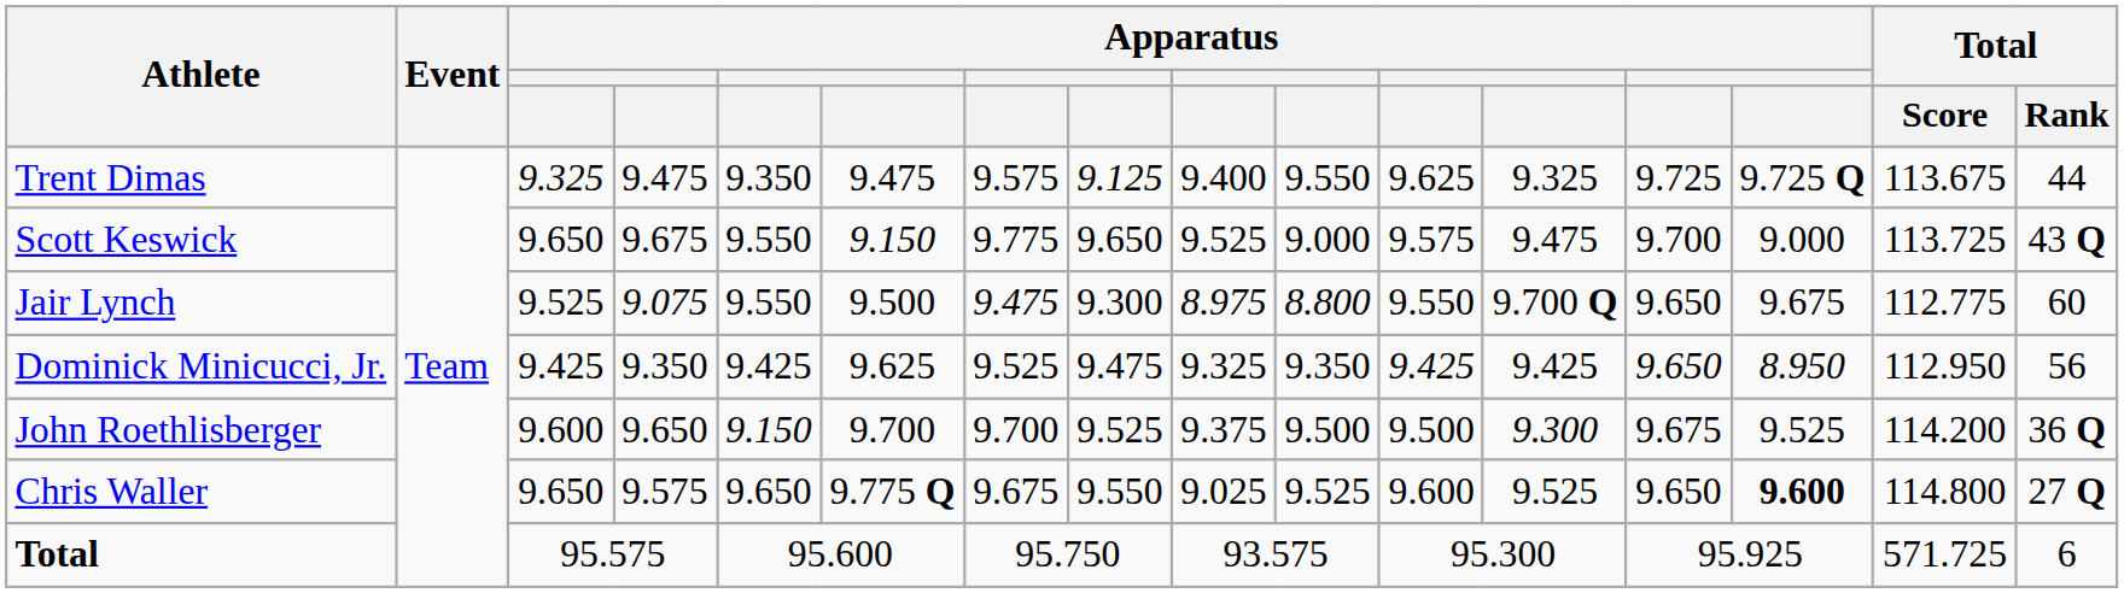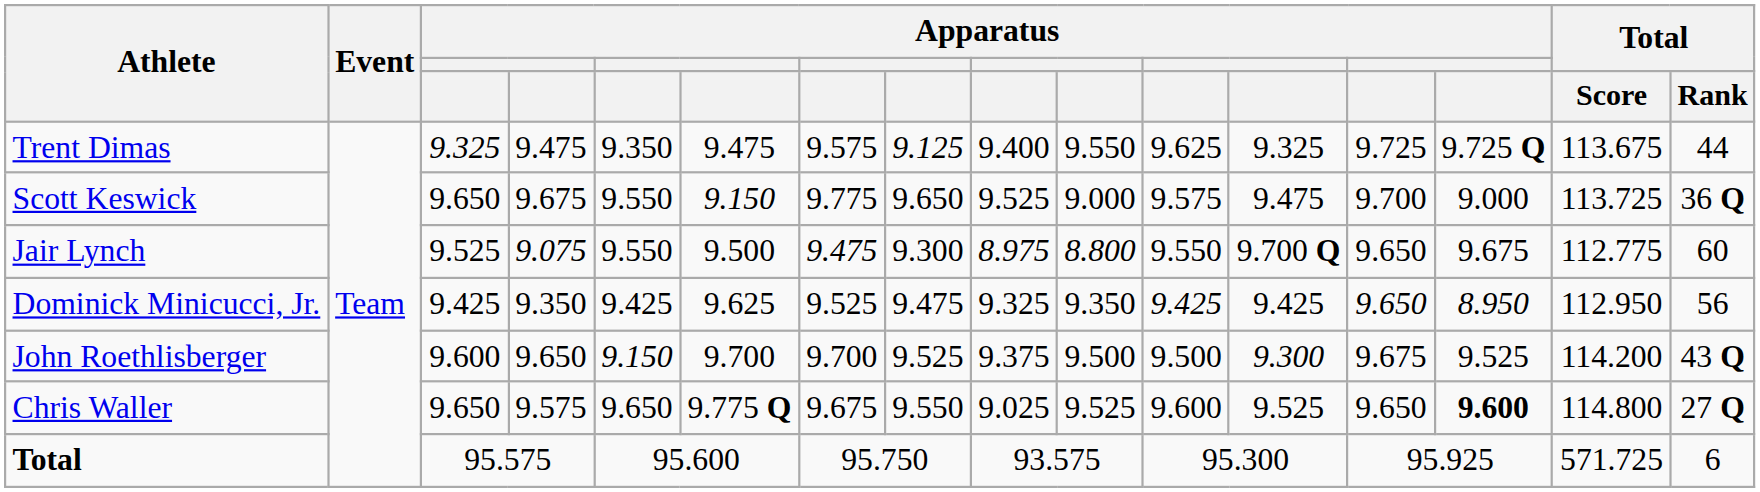 <table class=wikitable style=font-size:90%;text-align:center>
 <tr>
 <th rowspan=3>Athlete</th>
 <th rowspan=3>Event</th>
 <th colspan=12>Apparatus</th>
 <th colspan=3 rowspan=2>Total</th>
 </tr>
 <tr style=font-size:95%>
 <th colspan=2></th>
 <th colspan=2></th>
 <th colspan=2></th>
 <th colspan=2></th>
 <th colspan=2></th>
 <th colspan=2></th>
 </tr>
 <tr style=font-size:95%>
 <th></th>
 <th></th>
 <th></th>
 <th></th>
 <th></th>
 <th></th>
 <th></th>
 <th></th>
 <th></th>
 <th></th>
 <th></th>
 <th></th>
 <th>Score</th>
 <th>Rank</th>
 </tr>
 <tr>
 <td align=left><a href='#'>Trent Dimas</a></td>
 <td align=left rowspan=7><a href='#'>Team</a></td>
 <td><em>9.325</em></td>
 <td>9.475</td>
 <td>9.350</td>
 <td>9.475</td>
 <td>9.575</td>
 <td><em>9.125</em></td>
 <td>9.400</td>
 <td>9.550</td>
 <td>9.625</td>
 <td>9.325</td>
 <td>9.725</td>
 <td>9.725 <strong>Q</strong></td>
 <td>113.675</td>
 <td>44</td>
 </tr>
 <tr>
 <td align=left><a href='#'>Scott Keswick</a></td>
 <td>9.650</td>
 <td>9.675</td>
 <td>9.550</td>
 <td><em>9.150</em></td>
 <td>9.775</td>
 <td>9.650</td>
 <td>9.525</td>
 <td>9.000</td>
 <td>9.575</td>
 <td>9.475</td>
 <td>9.700</td>
 <td>9.000</td>
 <td>113.725</td>
-<td>43 <strong>Q</strong></td>
+<td>36 <strong>Q</strong></td>
 </tr>
 <tr>
 <td align=left><a href='#'>Jair Lynch</a></td>
 <td>9.525</td>
 <td><em>9.075</em></td>
 <td>9.550</td>
 <td>9.500</td>
 <td><em>9.475</em></td>
 <td>9.300</td>
 <td><em>8.975</em></td>
 <td><em>8.800</em></td>
 <td>9.550</td>
 <td>9.700 <strong>Q</strong></td>
 <td>9.650</td>
 <td>9.675</td>
 <td>112.775</td>
 <td>60</td>
 </tr>
 <tr>
 <td align=left><a href='#'>Dominick Minicucci, Jr.</a></td>
 <td>9.425</td>
 <td>9.350</td>
 <td>9.425</td>
 <td>9.625</td>
 <td>9.525</td>
 <td>9.475</td>
 <td>9.325</td>
 <td>9.350</td>
 <td><em>9.425</em></td>
 <td>9.425</td>
 <td><em>9.650</em></td>
 <td><em>8.950</em></td>
 <td>112.950</td>
 <td>56</td>
 </tr>
 <tr>
 <td align=left><a href='#'>John Roethlisberger</a></td>
 <td>9.600</td>
 <td>9.650</td>
 <td><em>9.150</em></td>
 <td>9.700</td>
 <td>9.700</td>
 <td>9.525</td>
 <td>9.375</td>
 <td>9.500</td>
 <td>9.500</td>
 <td><em>9.300</em></td>
 <td>9.675</td>
 <td>9.525</td>
 <td>114.200</td>
-<td>36 <strong>Q</strong></td>
+<td>43 <strong>Q</strong></td>
 </tr>
 <tr>
 <td align=left><a href='#'>Chris Waller</a></td>
 <td>9.650</td>
 <td>9.575</td>
 <td>9.650</td>
 <td>9.775 <strong>Q</strong></td>
 <td>9.675</td>
 <td>9.550</td>
 <td>9.025</td>
 <td>9.525</td>
 <td>9.600</td>
 <td>9.525</td>
 <td>9.650</td>
 <td><strong>9.600</strong></td>
 <td>114.800</td>
 <td>27 <strong>Q</strong></td>
 </tr>
 <tr>
 <td align=left><strong>Total</strong></td>
 <td colspan=2>95.575</td>
 <td colspan=2>95.600</td>
 <td colspan=2>95.750</td>
 <td colspan=2>93.575</td>
 <td colspan=2>95.300</td>
 <td colspan=2>95.925</td>
 <td>571.725</td>
 <td>6</td>
 </tr>
 </table>
